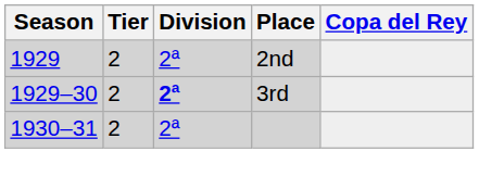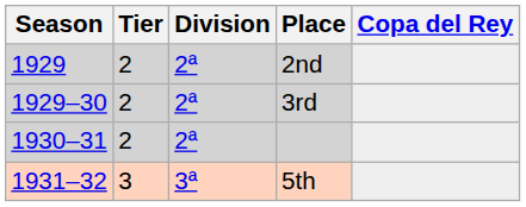 <table class="wikitable">
 <tr style="background:#f0f6fa;">
 <th>Season</th>
 <th>Tier</th>
 <th>Division</th>
 <th>Place</th>
 <th><a href='#'>Copa del Rey</a></th>
 </tr>
 <tr>
 <td style="background:#D3D3D3;"><a href='#'>1929</a></td>
 <td style="background:#D3D3D3;">2</td>
 <td style="background:#D3D3D3;"><a href='#'>2ª</a></td>
 <td style="background:#D3D3D3;">2nd</td>
 <th style="background:#efefef;"></th>
 </tr>
 <tr>
 <td style="background:#D3D3D3;"><a href='#'>1929–30</a></td>
 <td style="background:#D3D3D3;">2</td>
-<td style="background:#D3D3D3;"><strong><a href='#'>2ª</a></strong></td>
+<td style="background:#D3D3D3;"><a href='#'>2ª</a></td>
 <td style="background:#D3D3D3;">3rd</td>
 <th style="background:#efefef;"></th>
 </tr>
 <tr>
 <td style="background:#D3D3D3;"><a href='#'>1930–31</a></td>
 <td style="background:#D3D3D3;">2</td>
 <td style="background:#D3D3D3;"><a href='#'>2ª</a></td>
 <td style="background:#D3D3D3;"></td>
 <th style="background:#efefef;"></th>
 </tr>
+<tr>
+<td style="background:#FFD3BD;"><a href='#'>1931–32</a></td>
+<td style="background:#FFD3BD;">3</td>
+<td style="background:#FFD3BD;"><a href='#'>3ª</a></td>
+<td style="background:#FFD3BD;">5th</td>
+<th style="background:#efefef;"></th>
+</tr>
 </table>
